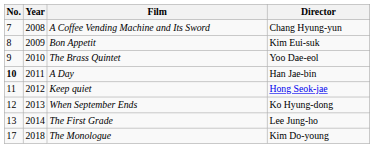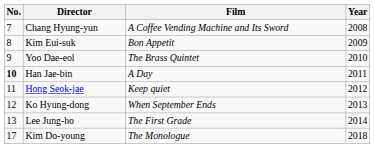 <table class=wikitable style="width:600px">
 <tr>
 <th width=10>No.</th>
+<th>Director</th>
+<th>Film</th>
 <th width=10>Year</th>
-<th>Film</th>
-<th>Director</th>
 </tr>
 <tr>
 <td>7</td>
+<td>Chang Hyung-yun</td>
+<td><em>A Coffee Vending Machine and Its Sword</em></td>
 <td>2008</td>
-<td><em>A Coffee Vending Machine and Its Sword</em></td>
-<td>Chang Hyung-yun</td>
 </tr>
 <tr>
 <td>8</td>
+<td>Kim Eui-suk</td>
+<td><em>Bon Appetit</em></td>
 <td>2009</td>
-<td><em>Bon Appetit</em></td>
-<td>Kim Eui-suk</td>
 </tr>
 <tr>
 <td>9</td>
+<td>Yoo Dae-eol</td>
+<td><em>The Brass Quintet</em></td>
 <td>2010</td>
-<td><em>The Brass Quintet</em></td>
-<td>Yoo Dae-eol</td>
 </tr>
 <tr>
 <td><strong>10</strong></td>
+<td>Han Jae-bin</td>
+<td><em>A Day</em></td>
 <td>2011</td>
-<td><em>A Day</em></td>
-<td>Han Jae-bin</td>
 </tr>
 <tr>
 <td>11</td>
+<td><a href='#'>Hong Seok-jae</a></td>
+<td><em>Keep quiet</em></td>
 <td>2012</td>
-<td><em>Keep quiet</em></td>
-<td><a href='#'>Hong Seok-jae</a></td>
 </tr>
 <tr>
 <td>12</td>
+<td>Ko Hyung-dong</td>
+<td><em>When September Ends</em></td>
 <td>2013</td>
-<td><em>When September Ends</em></td>
-<td>Ko Hyung-dong</td>
 </tr>
 <tr>
 <td>13</td>
+<td>Lee Jung-ho</td>
+<td><em>The First Grade</em></td>
 <td>2014</td>
-<td><em>The First Grade</em></td>
-<td>Lee Jung-ho</td>
 </tr>
 <tr>
 <td>17</td>
+<td>Kim Do-young</td>
+<td><em>The Monologue</em></td>
 <td>2018</td>
-<td><em>The Monologue</em></td>
-<td>Kim Do-young</td>
 </tr>
 </table>
